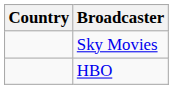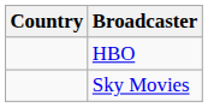 <table class="wikitable">
 <tr>
 <th align=center>Country</th>
 <th align=center>Broadcaster</th>
 </tr>
 <tr>
 <td></td>
-<td><a href='#'>Sky Movies</a></td>
+<td><a href='#'>HBO</a></td>
 </tr>
 <tr>
 <td></td>
-<td><a href='#'>HBO</a></td>
+<td><a href='#'>Sky Movies</a></td>
 </tr>
 </table>
